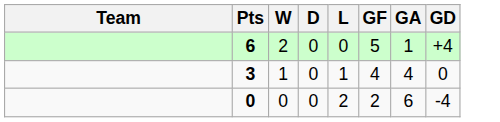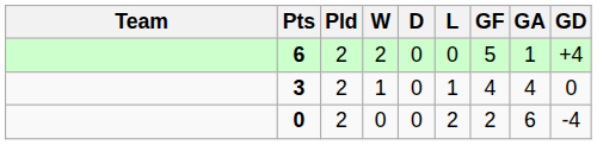 <table class=wikitable style="text-align:center">
 <tr>
 <th width=200>Team</th>
 <th width=20>Pts</th>
+<th width=20>Pld</th>
 <th width=20>W</th>
 <th width=20>D</th>
 <th width=20>L</th>
 <th width=20>GF</th>
 <th width=20>GA</th>
 <th width=20>GD</th>
 </tr>
 <tr style="background:#cfc;">
 <td align="left"><strong></strong></td>
 <td><strong>6</strong></td>
 <td>2</td>
+<td>2</td>
 <td>0</td>
 <td>0</td>
 <td>5</td>
 <td>1</td>
 <td>+4</td>
 </tr>
 <tr>
 <td align="left"></td>
 <td><strong>3</strong></td>
+<td>2</td>
 <td>1</td>
 <td>0</td>
 <td>1</td>
 <td>4</td>
 <td>4</td>
 <td>0</td>
 </tr>
 <tr>
 <td align="left"></td>
 <td><strong>0</strong></td>
+<td>2</td>
 <td>0</td>
 <td>0</td>
 <td>2</td>
 <td>2</td>
 <td>6</td>
 <td>-4</td>
 </tr>
 </table>
